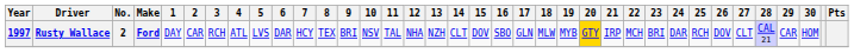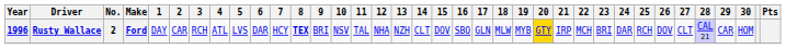 <table class="wikitable" style="text-align:center; font-size:75%">
 <tr>
 <th>Year</th>
 <th>Driver</th>
 <th>No.</th>
 <th>Make</th>
 <th>1</th>
 <th>2</th>
 <th>3</th>
 <th>4</th>
 <th>5</th>
 <th>6</th>
 <th>7</th>
 <th>8</th>
 <th>9</th>
 <th>10</th>
 <th>11</th>
 <th>12</th>
 <th>13</th>
 <th>14</th>
 <th>15</th>
 <th>16</th>
 <th>17</th>
 <th>18</th>
 <th>19</th>
 <th>20</th>
 <th>21</th>
 <th>22</th>
 <th>23</th>
 <th>24</th>
 <th>25</th>
 <th>26</th>
 <th>27</th>
 <th>28</th>
 <th>29</th>
 <th>30</th>
 <th></th>
 <th>Pts</th>
 </tr>
 <tr>
-<th><a href='#'>1997</a></th>
+<th><a href='#'>1996</a></th>
 <th><a href='#'>Rusty Wallace</a></th>
 <th>2</th>
 <th><a href='#'>Ford</a></th>
 <td><a href='#'>DAY</a></td>
 <td><a href='#'>CAR</a></td>
 <td><a href='#'>RCH</a></td>
 <td><a href='#'>ATL</a></td>
 <td><a href='#'>LVS</a></td>
 <td><a href='#'>DAR</a></td>
 <td><a href='#'>HCY</a></td>
-<td><a href='#'>TEX</a></td>
+<td><strong><a href='#'>TEX</a></strong></td>
 <td><a href='#'>BRI</a></td>
 <td><a href='#'>NSV</a></td>
 <td><a href='#'>TAL</a></td>
 <td><a href='#'>NHA</a></td>
 <td><a href='#'>NZH</a></td>
 <td><a href='#'>CLT</a></td>
 <td><a href='#'>DOV</a></td>
 <td><a href='#'>SBO</a></td>
 <td><a href='#'>GLN</a></td>
 <td><a href='#'>MLW</a></td>
 <td><a href='#'>MYB</a></td>
 <td style="background: gold;"><a href='#'>GTY</a></td>
 <td><a href='#'>IRP</a></td>
 <td><a href='#'>MCH</a></td>
 <td><a href='#'>BRI</a></td>
 <td><a href='#'>DAR</a></td>
 <td><a href='#'>RCH</a></td>
 <td><a href='#'>DOV</a></td>
 <td><a href='#'>CLT</a></td>
 <td style="background:#CFCFFF;"><a href='#'>CAL</a><br><small>21</small></td>
 <td><a href='#'>CAR</a></td>
 <td><a href='#'>HOM</a></td>
 <th></th>
 <th></th>
 </tr>
 <tr>
 </tr>
 </table>
